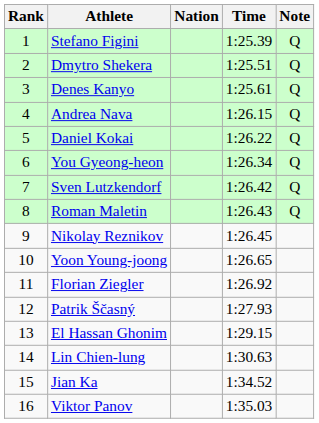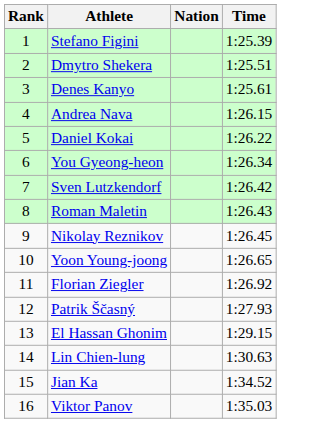 <table class="wikitable sortable" style="text-align:center">
 <tr>
 <th>Rank</th>
 <th>Athlete</th>
 <th>Nation</th>
 <th>Time</th>
-<th>Note</th>
 </tr>
 <tr bgcolor=ccffcc>
 <td>1</td>
 <td align=left><a href='#'>Stefano Figini</a></td>
 <td align=left></td>
 <td>1:25.39</td>
-<td>Q</td>
 </tr>
 <tr bgcolor=ccffcc>
 <td>2</td>
 <td align=left><a href='#'>Dmytro Shekera</a></td>
 <td align=left></td>
 <td>1:25.51</td>
-<td>Q</td>
 </tr>
 <tr bgcolor=ccffcc>
 <td>3</td>
 <td align=left><a href='#'>Denes Kanyo</a></td>
 <td align=left></td>
 <td>1:25.61</td>
-<td>Q</td>
 </tr>
 <tr bgcolor=ccffcc>
 <td>4</td>
 <td align=left><a href='#'>Andrea Nava</a></td>
 <td align=left></td>
 <td>1:26.15</td>
-<td>Q</td>
 </tr>
 <tr bgcolor=ccffcc>
 <td>5</td>
 <td align=left><a href='#'>Daniel Kokai</a></td>
 <td align=left></td>
 <td>1:26.22</td>
-<td>Q</td>
 </tr>
 <tr bgcolor=ccffcc>
 <td>6</td>
 <td align=left><a href='#'>You Gyeong-heon</a></td>
 <td align=left></td>
 <td>1:26.34</td>
-<td>Q</td>
 </tr>
 <tr bgcolor=ccffcc>
 <td>7</td>
 <td align=left><a href='#'>Sven Lutzkendorf</a></td>
 <td align=left></td>
 <td>1:26.42</td>
-<td>Q</td>
 </tr>
 <tr bgcolor=ccffcc>
 <td>8</td>
 <td align=left><a href='#'>Roman Maletin</a></td>
 <td align=left></td>
 <td>1:26.43</td>
-<td>Q</td>
 </tr>
 <tr>
 <td>9</td>
 <td align=left><a href='#'>Nikolay Reznikov</a></td>
 <td align=left></td>
 <td>1:26.45</td>
-<td></td>
 </tr>
 <tr>
 <td>10</td>
 <td align=left><a href='#'>Yoon Young-joong</a></td>
 <td align=left></td>
 <td>1:26.65</td>
-<td></td>
 </tr>
 <tr>
 <td>11</td>
 <td align=left><a href='#'>Florian Ziegler</a></td>
 <td align=left></td>
 <td>1:26.92</td>
-<td></td>
 </tr>
 <tr>
 <td>12</td>
 <td align=left><a href='#'>Patrik Ščasný</a></td>
 <td align=left></td>
 <td>1:27.93</td>
-<td></td>
 </tr>
 <tr>
 <td>13</td>
 <td align=left><a href='#'>El Hassan Ghonim</a></td>
 <td align=left></td>
 <td>1:29.15</td>
-<td></td>
 </tr>
 <tr>
 <td>14</td>
 <td align=left><a href='#'>Lin Chien-lung</a></td>
 <td align=left></td>
 <td>1:30.63</td>
-<td></td>
 </tr>
 <tr>
 <td>15</td>
 <td align=left><a href='#'>Jian Ka</a></td>
 <td align=left></td>
 <td>1:34.52</td>
-<td></td>
 </tr>
 <tr>
 <td>16</td>
 <td align=left><a href='#'>Viktor Panov</a></td>
 <td align=left></td>
 <td>1:35.03</td>
-<td></td>
 </tr>
 </table>
